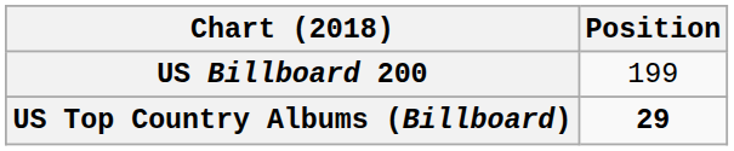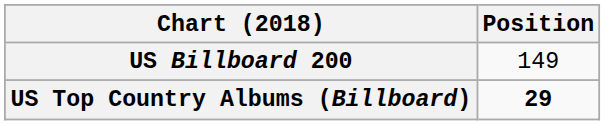 <table class="wikitable sortable plainrowheaders" style="text-align:center">
 <tr>
 <th scope="col">Chart (2018)</th>
 <th scope="col">Position</th>
 </tr>
 <tr>
 <th scope="row">US <em>Billboard</em> 200</th>
-<td>199</td>
+<td>149</td>
 </tr>
 <tr>
 <th scope="row">US Top Country Albums (<em>Billboard</em>)</th>
 <td><strong>29</strong></td>
 </tr>
 </table>
